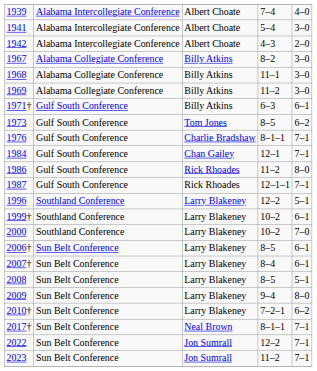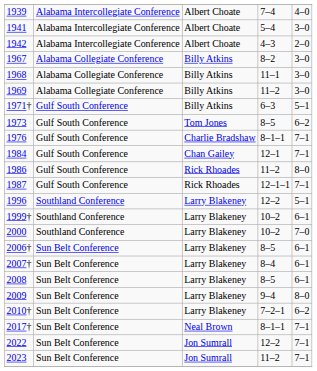 <table class="wikitable">
 <tr>
 </tr>
 <tr>
 <td><a href='#'>1939</a></td>
 <td><a href='#'>Alabama Intercollegiate Conference</a></td>
 <td>Albert Choate</td>
 <td>7–4</td>
 <td>4–0</td>
 </tr>
 <tr>
 <td><a href='#'>1941</a></td>
 <td>Alabama Intercollegiate Conference</td>
 <td>Albert Choate</td>
 <td>5–4</td>
 <td>3–0</td>
 </tr>
 <tr>
 <td><a href='#'>1942</a></td>
 <td>Alabama Intercollegiate Conference</td>
 <td>Albert Choate</td>
 <td>4–3</td>
 <td>2–0</td>
 </tr>
 <tr>
 <td><a href='#'>1967</a></td>
 <td><a href='#'>Alabama Collegiate Conference</a></td>
 <td><a href='#'>Billy Atkins</a></td>
 <td>8–2</td>
 <td>3–0</td>
 </tr>
 <tr>
 <td><a href='#'>1968</a></td>
 <td>Alabama Collegiate Conference</td>
 <td>Billy Atkins</td>
 <td>11–1</td>
 <td>3–0</td>
 </tr>
 <tr>
 <td><a href='#'>1969</a></td>
 <td>Alabama Collegiate Conference</td>
 <td>Billy Atkins</td>
 <td>11–2</td>
 <td>3–0</td>
 </tr>
 <tr>
 <td><a href='#'>1971</a>†</td>
 <td><a href='#'>Gulf South Conference</a></td>
 <td>Billy Atkins</td>
 <td>6–3</td>
-<td>6–1</td>
+<td>5–1</td>
 </tr>
 <tr>
 <td><a href='#'>1973</a></td>
 <td>Gulf South Conference</td>
 <td><a href='#'>Tom Jones</a></td>
 <td>8–5</td>
 <td>6–2</td>
 </tr>
 <tr>
 <td><a href='#'>1976</a></td>
 <td>Gulf South Conference</td>
 <td><a href='#'>Charlie Bradshaw</a></td>
 <td>8–1–1</td>
 <td>7–1</td>
 </tr>
 <tr>
 <td><a href='#'>1984</a></td>
 <td>Gulf South Conference</td>
 <td><a href='#'>Chan Gailey</a></td>
 <td>12–1</td>
 <td>7–1</td>
 </tr>
 <tr>
 <td><a href='#'>1986</a></td>
 <td>Gulf South Conference</td>
 <td><a href='#'>Rick Rhoades</a></td>
 <td>11–2</td>
 <td>8–0</td>
 </tr>
 <tr>
 <td><a href='#'>1987</a></td>
 <td>Gulf South Conference</td>
 <td>Rick Rhoades</td>
 <td>12–1–1</td>
 <td>7–1</td>
 </tr>
 <tr>
 <td><a href='#'>1996</a></td>
 <td><a href='#'>Southland Conference</a></td>
 <td><a href='#'>Larry Blakeney</a></td>
 <td>12–2</td>
 <td>5–1</td>
 </tr>
 <tr>
 <td><a href='#'>1999</a>†</td>
 <td>Southland Conference</td>
 <td>Larry Blakeney</td>
 <td>10–2</td>
 <td>6–1</td>
 </tr>
 <tr>
 <td><a href='#'>2000</a></td>
 <td>Southland Conference</td>
 <td>Larry Blakeney</td>
 <td>10–2</td>
 <td>7–0</td>
 </tr>
 <tr>
 <td><a href='#'>2006</a>†</td>
 <td><a href='#'>Sun Belt Conference</a></td>
 <td>Larry Blakeney</td>
 <td>8–5</td>
 <td>6–1</td>
 </tr>
 <tr>
 <td><a href='#'>2007</a>†</td>
 <td>Sun Belt Conference</td>
 <td>Larry Blakeney</td>
 <td>8–4</td>
 <td>6–1</td>
 </tr>
 <tr>
 <td><a href='#'>2008</a></td>
 <td>Sun Belt Conference</td>
 <td>Larry Blakeney</td>
 <td>8–5</td>
-<td>5–1</td>
+<td>6–1</td>
 </tr>
 <tr>
 <td><a href='#'>2009</a></td>
 <td>Sun Belt Conference</td>
 <td>Larry Blakeney</td>
 <td>9–4</td>
 <td>8–0</td>
 </tr>
 <tr>
 <td><a href='#'>2010</a>†</td>
 <td>Sun Belt Conference</td>
 <td>Larry Blakeney</td>
 <td>7–2–1</td>
 <td>6–2</td>
 </tr>
 <tr>
 <td><a href='#'>2017</a>†</td>
 <td>Sun Belt Conference</td>
 <td><a href='#'>Neal Brown</a></td>
 <td>8–1–1</td>
 <td>7–1</td>
 </tr>
 <tr>
 <td><a href='#'>2022</a></td>
 <td>Sun Belt Conference</td>
 <td><a href='#'>Jon Sumrall</a></td>
 <td>12–2</td>
 <td>7–1</td>
 </tr>
 <tr>
 <td><a href='#'>2023</a></td>
 <td>Sun Belt Conference</td>
 <td><a href='#'>Jon Sumrall</a></td>
 <td>11–2</td>
 <td>7–1</td>
 </tr>
 <tr>
 </tr>
 </table>
